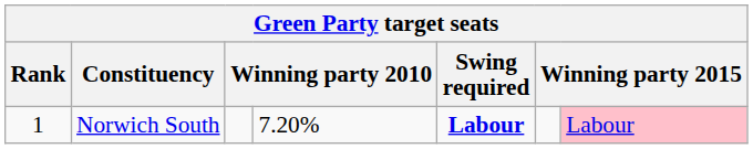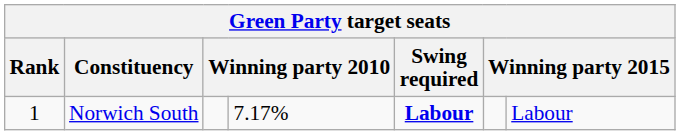 <table class="wikitable plainrowheaders sortable" style="text-align:center">
 <tr>
 <th colspan="7"><a href='#'>Green Party</a> target seats</th>
 </tr>
 <tr>
 <th>Rank</th>
 <th>Constituency</th>
 <th colspan="2">Winning party 2010</th>
 <th>Swing<br>required</th>
 <th colspan="2">Winning party 2015</th>
 </tr>
 <tr>
 <td>1</td>
 <td><a href='#'>Norwich South</a></td>
 <td></td>
-<td scope="row" style="text-align: left;">7.20%</td>
+<td scope="row" style="text-align: left;">7.17%</td>
 <td><strong><a href='#'>Labour</a></strong></td>
 <td></td>
-<td scope="row" style="background: pink; text-align: left;"><a href='#'>Labour</a></td>
+<td scope="row" style="text-align: left;"><a href='#'>Labour</a></td>
 </tr>
 </table>
